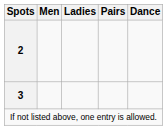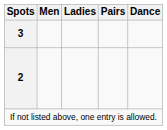 <table class="wikitable">
 <tr>
 <th>Spots</th>
 <th>Men</th>
 <th>Ladies</th>
 <th>Pairs</th>
 <th>Dance</th>
 </tr>
 <tr>
+<th>3</th>
+<td valign="top"><br><br></td>
+<td valign="top"><br><br></td>
+<td valign="top"></td>
+<td valign="top"><br><br></td>
+</tr>
+<tr>
 <th>2</th>
 <td valign="top"><br><br><br></td>
 <td valign="top"><br><br><br></td>
 <td valign="top"><br><br><br><br><br></td>
 <td valign="top"><br></td>
 </tr>
 <tr>
-<th>3</th>
-<td valign="top"><br><br></td>
-<td valign="top"><br><br></td>
-<td valign="top"></td>
-<td valign="top"><br><br></td>
-</tr>
-<tr>
 <td colspan=5 align=center><small> If not listed above, one entry is allowed. </small></td>
 </tr>
 </table>
